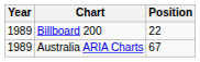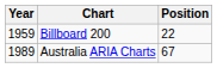 <table class="wikitable">
 <tr>
 <th align="left">Year</th>
 <th align="left">Chart</th>
 <th align="left">Position</th>
 </tr>
 <tr>
-<td align="left">1989</td>
+<td align="left">1959</td>
 <td align="left"><a href='#'>Billboard</a> 200</td>
 <td align="left">22</td>
 </tr>
 <tr>
 <td align="left">1989</td>
 <td align="left">Australia <a href='#'>ARIA Charts</a></td>
 <td align="left">67</td>
 </tr>
 </table>
